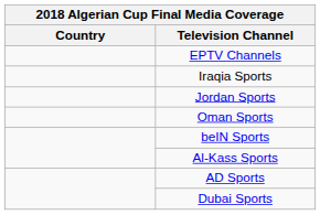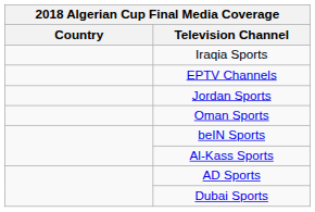 <table class="wikitable" align="center">
 <tr>
 <th colspan=2>2018 Algerian Cup Final Media Coverage</th>
 </tr>
 <tr>
 <th style="width:180px;">Country</th>
 <th style="width:190px;">Television Channel</th>
 </tr>
 <tr>
+<td></td>
+<td align=Center>Iraqia Sports</td>
+</tr>
+<tr>
 <td rowspan=1></td>
 <td align=Center><a href='#'>EPTV Channels</a></td>
-</tr>
-<tr>
-<td></td>
-<td align=Center>Iraqia Sports</td>
 </tr>
 <tr>
 <td></td>
 <td align=Center><a href='#'>Jordan Sports</a></td>
 </tr>
 <tr>
 <td></td>
 <td align=Center><a href='#'>Oman Sports</a></td>
 </tr>
 <tr>
 <td rowspan=2></td>
 <td align=Center><a href='#'>beIN Sports</a></td>
 </tr>
 <tr>
 <td align=Center><a href='#'>Al-Kass Sports</a></td>
 </tr>
 <tr>
 <td rowspan=2></td>
 <td align=Center><a href='#'>AD Sports</a></td>
 </tr>
 <tr>
 <td align=Center><a href='#'>Dubai Sports</a></td>
 </tr>
 </table>
